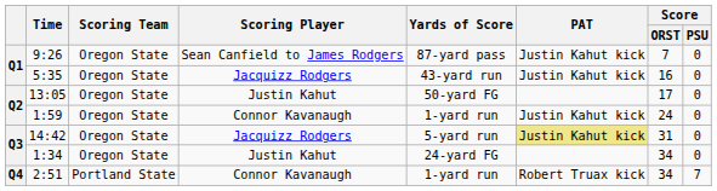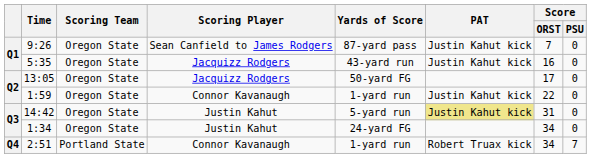 <table class="wikitable" | align="center">
 <tr>
 <th rowspan="2"></th>
 <th rowspan="2">Time</th>
 <th rowspan="2">Scoring Team</th>
 <th rowspan="2">Scoring Player</th>
 <th rowspan="2">Yards of Score</th>
 <th rowspan="2">PAT</th>
 <th colspan="2">Score</th>
 </tr>
 <tr>
 <th align="center">ORST</th>
 <th align="center">PSU</th>
 </tr>
 <tr>
 <th rowspan="2">Q1</th>
 <td align="center">9:26</td>
 <td align="center">Oregon State</td>
 <td align="center">Sean Canfield to <a href='#'>James Rodgers</a></td>
 <td align="center">87-yard pass</td>
 <td align="center">Justin Kahut kick</td>
 <td align="center">7</td>
 <td align="center">0</td>
 </tr>
 <tr>
 <td align="center">5:35</td>
 <td align="center">Oregon State</td>
 <td align="center"><a href='#'>Jacquizz Rodgers</a></td>
 <td align="center">43-yard run</td>
 <td align="center">Justin Kahut kick</td>
 <td align="center">16</td>
 <td align="center">0</td>
 </tr>
 <tr>
 <th rowspan="2">Q2</th>
 <td align="center">13:05</td>
 <td align="center">Oregon State</td>
-<td align="center">Justin Kahut</td>
+<td align="center"><a href='#'>Jacquizz Rodgers</a></td>
 <td align="center">50-yard FG</td>
 <td></td>
 <td align="center">17</td>
 <td align="center">0</td>
 </tr>
 <tr>
 <td align="center">1:59</td>
 <td align="center">Oregon State</td>
 <td align="center">Connor Kavanaugh</td>
 <td align="center">1-yard run</td>
 <td align="center">Justin Kahut kick</td>
-<td align="center">24</td>
+<td align="center">22</td>
 <td align="center">0</td>
 </tr>
 <tr>
 <th rowspan="2">Q3</th>
 <td align="center">14:42</td>
 <td align="center">Oregon State</td>
-<td align="center"><a href='#'>Jacquizz Rodgers</a></td>
+<td align="center">Justin Kahut</td>
 <td align="center">5-yard run</td>
 <td align="center" style="background: khaki;">Justin Kahut kick</td>
 <td align="center">31</td>
 <td align="center">0</td>
 </tr>
 <tr>
 <td align="center">1:34</td>
 <td align="center">Oregon State</td>
 <td align="center">Justin Kahut</td>
 <td align="center">24-yard FG</td>
 <td></td>
 <td align="center">34</td>
 <td align="center">0</td>
 </tr>
 <tr>
 <th rowspan="1">Q4</th>
 <td align="center">2:51</td>
 <td align="center">Portland State</td>
 <td align="center">Connor Kavanaugh</td>
 <td align="center">1-yard run</td>
 <td align="center">Robert Truax kick</td>
 <td align="center">34</td>
 <td align="center">7</td>
 </tr>
 </table>
